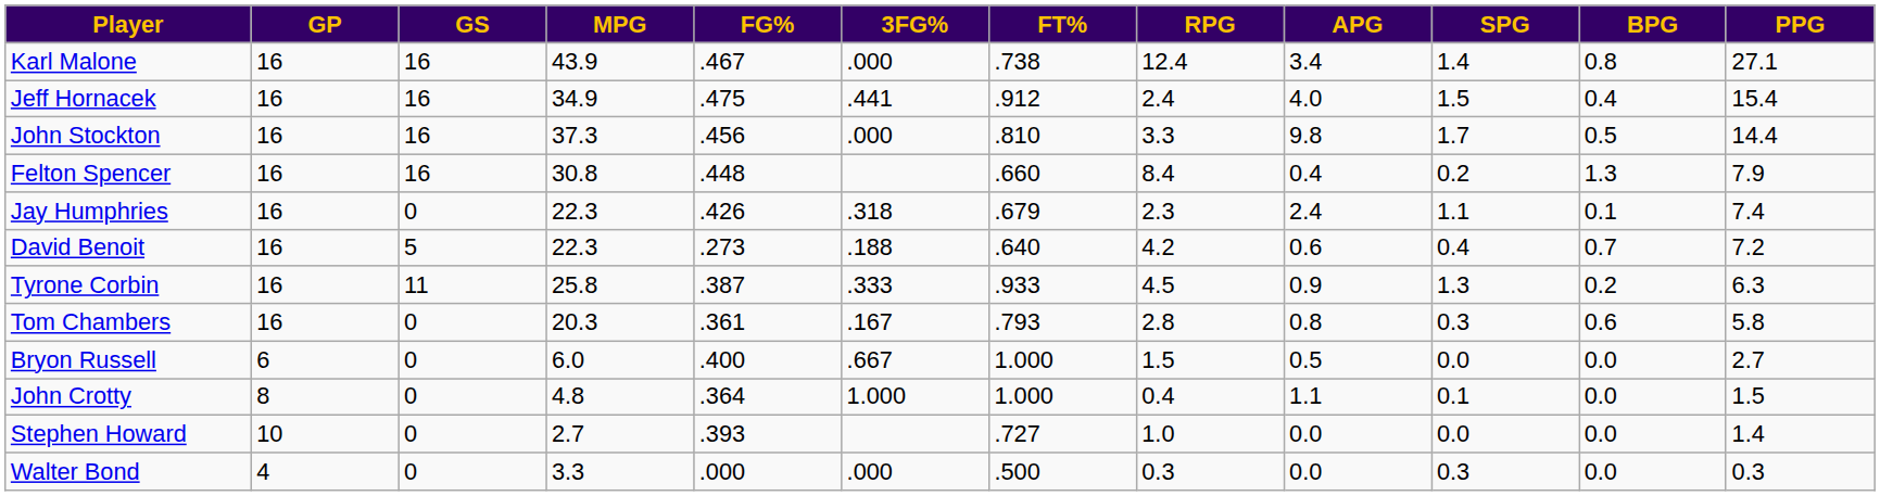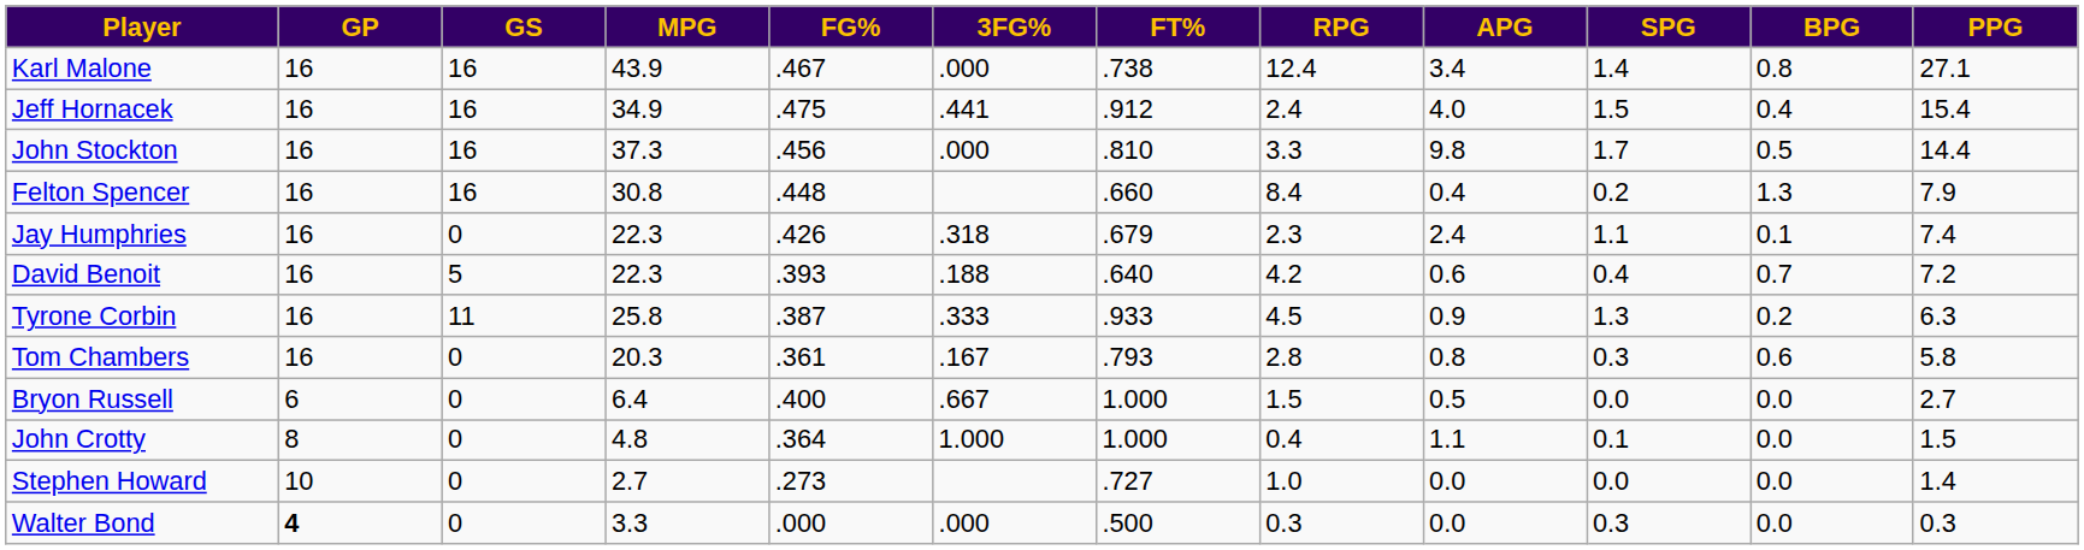 <table class="wikitable sortable" style="font-size: 90%">
 <tr>
 <th style="background:#306; color:#FCC200" width="10%">Player</th>
 <th style="background:#306; color:#FCC200" width="6%">GP</th>
 <th style="background:#306; color:#FCC200" width="6%">GS</th>
 <th style="background:#306; color:#FCC200" width="6%">MPG</th>
 <th style="background:#306; color:#FCC200" width="6%">FG%</th>
 <th style="background:#306; color:#FCC200" width="6%">3FG%</th>
 <th style="background:#306; color:#FCC200" width="6%">FT%</th>
 <th style="background:#306; color:#FCC200" width="6%">RPG</th>
 <th style="background:#306; color:#FCC200" width="6%">APG</th>
 <th style="background:#306; color:#FCC200" width="6%">SPG</th>
 <th style="background:#306; color:#FCC200" width="6%">BPG</th>
 <th style="background:#306; color:#FCC200" width="6%">PPG</th>
 </tr>
 <tr>
 <td><a href='#'>Karl Malone</a></td>
 <td>16</td>
 <td>16</td>
 <td>43.9</td>
 <td>.467</td>
 <td>.000</td>
 <td>.738</td>
 <td>12.4</td>
 <td>3.4</td>
 <td>1.4</td>
 <td>0.8</td>
 <td>27.1</td>
 </tr>
 <tr>
 <td><a href='#'>Jeff Hornacek</a></td>
 <td>16</td>
 <td>16</td>
 <td>34.9</td>
 <td>.475</td>
 <td>.441</td>
 <td>.912</td>
 <td>2.4</td>
 <td>4.0</td>
 <td>1.5</td>
 <td>0.4</td>
 <td>15.4</td>
 </tr>
 <tr>
 <td><a href='#'>John Stockton</a></td>
 <td>16</td>
 <td>16</td>
 <td>37.3</td>
 <td>.456</td>
 <td>.000</td>
 <td>.810</td>
 <td>3.3</td>
 <td>9.8</td>
 <td>1.7</td>
 <td>0.5</td>
 <td>14.4</td>
 </tr>
 <tr>
 <td><a href='#'>Felton Spencer</a></td>
 <td>16</td>
 <td>16</td>
 <td>30.8</td>
 <td>.448</td>
 <td></td>
 <td>.660</td>
 <td>8.4</td>
 <td>0.4</td>
 <td>0.2</td>
 <td>1.3</td>
 <td>7.9</td>
 </tr>
 <tr>
 <td><a href='#'>Jay Humphries</a></td>
 <td>16</td>
 <td>0</td>
 <td>22.3</td>
 <td>.426</td>
 <td>.318</td>
 <td>.679</td>
 <td>2.3</td>
 <td>2.4</td>
 <td>1.1</td>
 <td>0.1</td>
 <td>7.4</td>
 </tr>
 <tr>
 <td><a href='#'>David Benoit</a></td>
 <td>16</td>
 <td>5</td>
 <td>22.3</td>
-<td>.273</td>
+<td>.393</td>
 <td>.188</td>
 <td>.640</td>
 <td>4.2</td>
 <td>0.6</td>
 <td>0.4</td>
 <td>0.7</td>
 <td>7.2</td>
 </tr>
 <tr>
 <td><a href='#'>Tyrone Corbin</a></td>
 <td>16</td>
 <td>11</td>
 <td>25.8</td>
 <td>.387</td>
 <td>.333</td>
 <td>.933</td>
 <td>4.5</td>
 <td>0.9</td>
 <td>1.3</td>
 <td>0.2</td>
 <td>6.3</td>
 </tr>
 <tr>
 <td><a href='#'>Tom Chambers</a></td>
 <td>16</td>
 <td>0</td>
 <td>20.3</td>
 <td>.361</td>
 <td>.167</td>
 <td>.793</td>
 <td>2.8</td>
 <td>0.8</td>
 <td>0.3</td>
 <td>0.6</td>
 <td>5.8</td>
 </tr>
 <tr>
 <td><a href='#'>Bryon Russell</a></td>
 <td>6</td>
 <td>0</td>
-<td>6.0</td>
+<td>6.4</td>
 <td>.400</td>
 <td>.667</td>
 <td>1.000</td>
 <td>1.5</td>
 <td>0.5</td>
 <td>0.0</td>
 <td>0.0</td>
 <td>2.7</td>
 </tr>
 <tr>
 <td><a href='#'>John Crotty</a></td>
 <td>8</td>
 <td>0</td>
 <td>4.8</td>
 <td>.364</td>
 <td>1.000</td>
 <td>1.000</td>
 <td>0.4</td>
 <td>1.1</td>
 <td>0.1</td>
 <td>0.0</td>
 <td>1.5</td>
 </tr>
 <tr>
 <td><a href='#'>Stephen Howard</a></td>
 <td>10</td>
 <td>0</td>
 <td>2.7</td>
-<td>.393</td>
+<td>.273</td>
 <td></td>
 <td>.727</td>
 <td>1.0</td>
 <td>0.0</td>
 <td>0.0</td>
 <td>0.0</td>
 <td>1.4</td>
 </tr>
 <tr>
 <td><a href='#'>Walter Bond</a></td>
-<td>4</td>
+<td><strong>4</strong></td>
 <td>0</td>
 <td>3.3</td>
 <td>.000</td>
 <td>.000</td>
 <td>.500</td>
 <td>0.3</td>
 <td>0.0</td>
 <td>0.3</td>
 <td>0.0</td>
 <td>0.3</td>
 </tr>
 </table>
